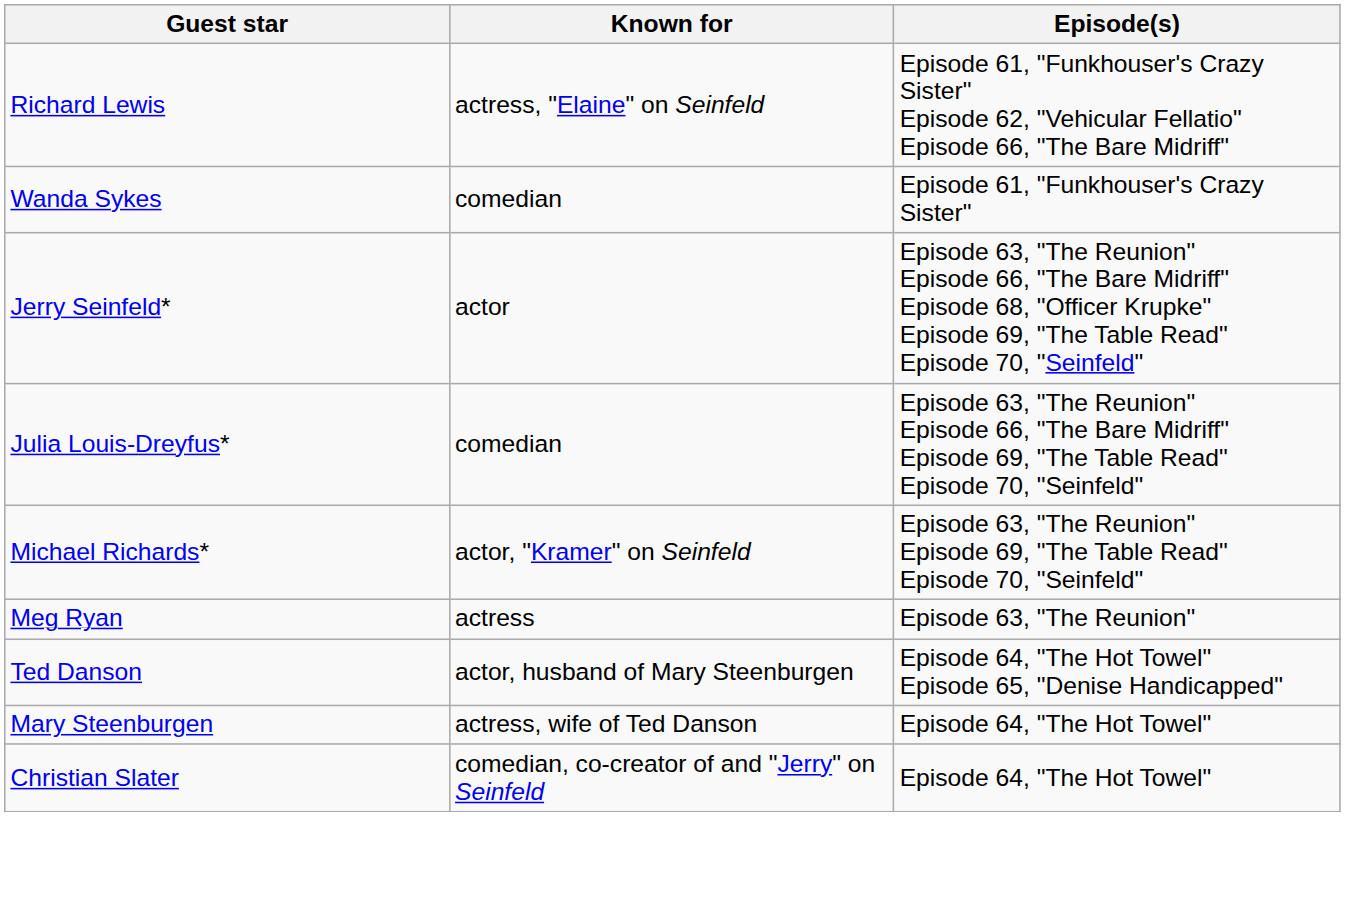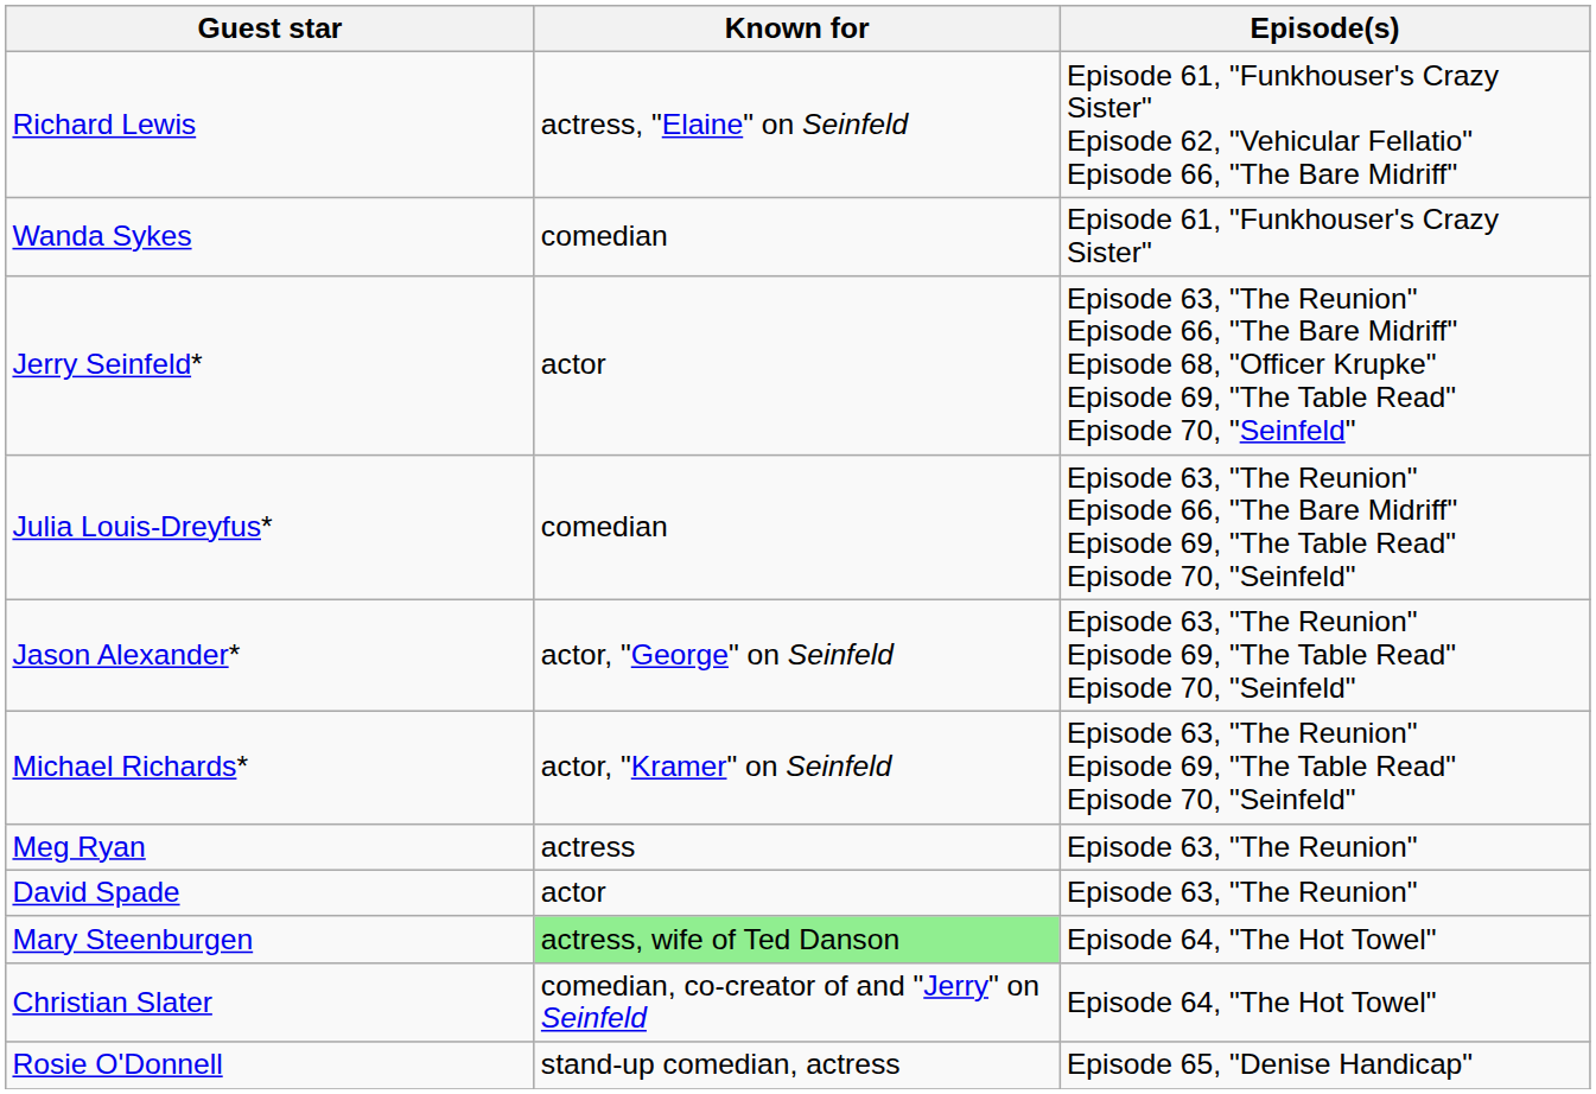 <table class="wikitable">
 <tr>
 <th scope="col" style="width:300px;">Guest star</th>
 <th scope="col" style="width:300px;">Known for</th>
 <th scope="col" style="width:300px;">Episode(s)</th>
 </tr>
 <tr>
 <td><a href='#'>Richard Lewis</a></td>
 <td>actress, "<a href='#'>Elaine</a>" on <em>Seinfeld</em></td>
 <td>Episode 61, "Funkhouser's Crazy Sister"<br>Episode 62, "Vehicular Fellatio"<br>Episode 66, "The Bare Midriff"</td>
 </tr>
 <tr>
 <td><a href='#'>Wanda Sykes</a></td>
 <td>comedian</td>
 <td>Episode 61, "Funkhouser's Crazy Sister"</td>
 </tr>
 <tr>
 <td><a href='#'>Jerry Seinfeld</a>*</td>
 <td>actor</td>
 <td>Episode 63, "The Reunion"<br>Episode 66, "The Bare Midriff"<br>Episode 68, "Officer Krupke"<br>Episode 69, "The Table Read"<br>Episode 70, "<a href='#'>Seinfeld</a>"</td>
 </tr>
 <tr>
 <td><a href='#'>Julia Louis-Dreyfus</a>*</td>
 <td>comedian</td>
 <td>Episode 63, "The Reunion"<br>Episode 66, "The Bare Midriff"<br>Episode 69, "The Table Read"<br>Episode 70, "Seinfeld"</td>
 </tr>
 <tr>
+<td><a href='#'>Jason Alexander</a>*</td>
+<td>actor, "<a href='#'>George</a>" on <em>Seinfeld</em></td>
+<td>Episode 63, "The Reunion"<br>Episode 69, "The Table Read"<br>Episode 70, "Seinfeld"</td>
+</tr>
+<tr>
 <td><a href='#'>Michael Richards</a>*</td>
 <td>actor, "<a href='#'>Kramer</a>" on <em>Seinfeld</em></td>
 <td>Episode 63, "The Reunion"<br>Episode 69, "The Table Read"<br>Episode 70, "Seinfeld"</td>
 </tr>
 <tr>
 <td><a href='#'>Meg Ryan</a></td>
 <td>actress</td>
 <td>Episode 63, "The Reunion"</td>
 </tr>
 <tr>
-<td><a href='#'>Ted Danson</a></td>
-<td>actor, husband of Mary Steenburgen</td>
-<td>Episode 64, "The Hot Towel"<br>Episode 65, "Denise Handicapped"</td>
+<td><a href='#'>David Spade</a></td>
+<td>actor</td>
+<td>Episode 63, "The Reunion"</td>
 </tr>
 <tr>
 <td><a href='#'>Mary Steenburgen</a></td>
-<td>actress, wife of Ted Danson</td>
+<td style="background: lightgreen;">actress, wife of Ted Danson</td>
 <td>Episode 64, "The Hot Towel"</td>
 </tr>
 <tr>
 <td><a href='#'>Christian Slater</a></td>
 <td>comedian, co-creator of and "<a href='#'>Jerry</a>" on <em><a href='#'>Seinfeld</a></em></td>
 <td>Episode 64, "The Hot Towel"</td>
 </tr>
+<tr>
+<td><a href='#'>Rosie O'Donnell</a></td>
+<td>stand-up comedian, actress</td>
+<td>Episode 65, "Denise Handicap"</td>
+</tr>
 </table>
